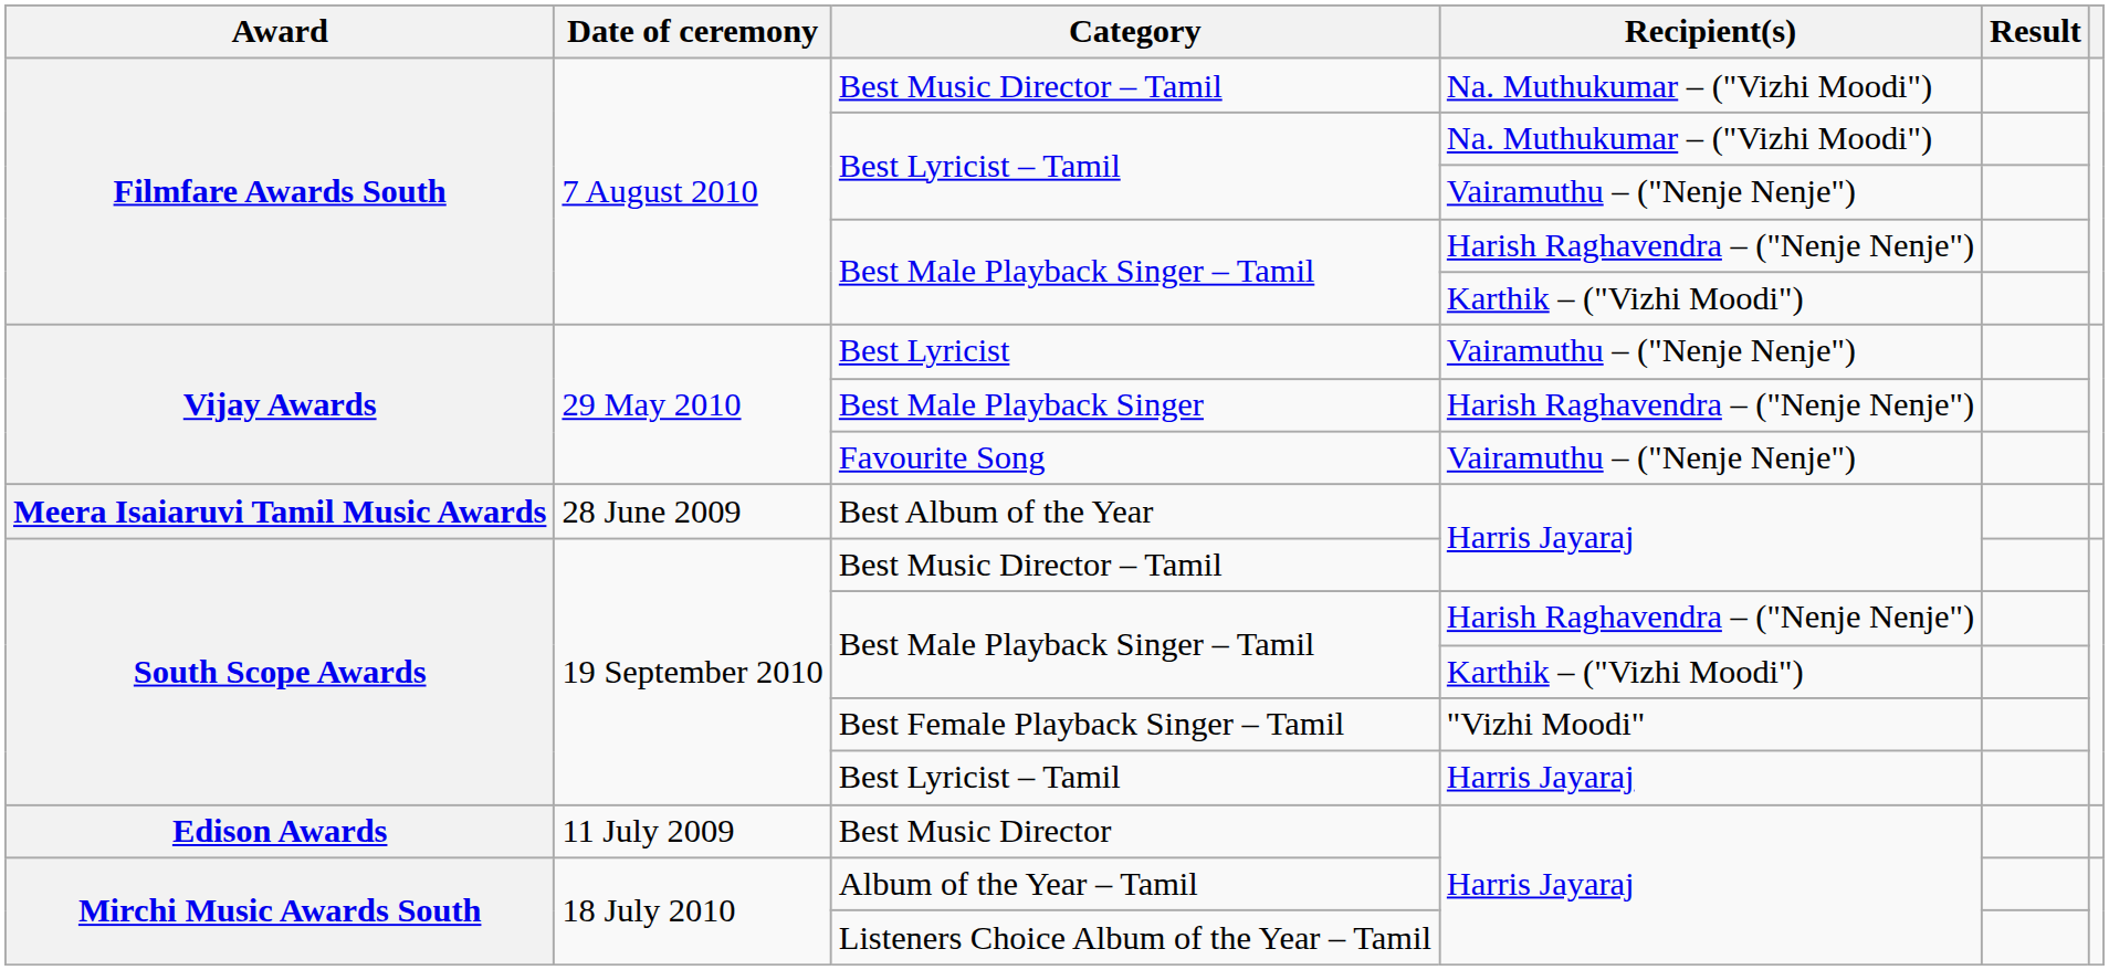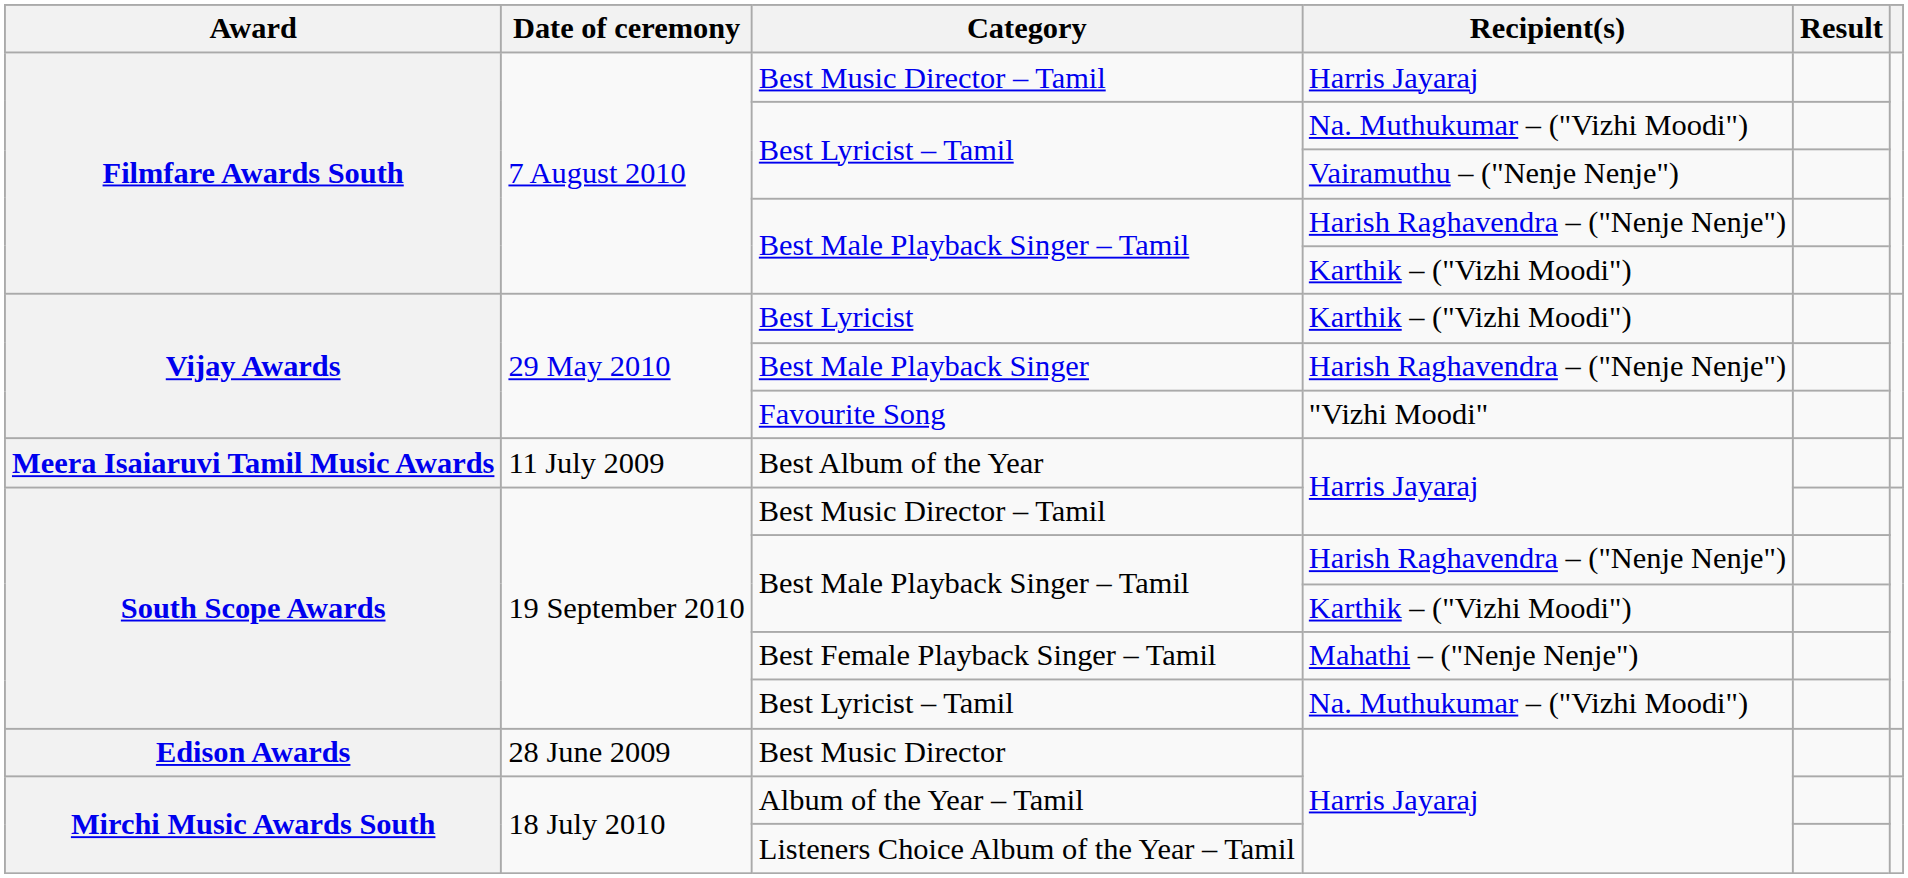 <table class="wikitable plainrowheaders sortable">
 <tr>
 <th scope="col">Award</th>
 <th scope="col">Date of ceremony</th>
 <th scope="col">Category</th>
 <th scope="col">Recipient(s)</th>
 <th scope="col">Result</th>
 <th scope="col" class="unsortable"></th>
 </tr>
 <tr>
 <th scope="row" rowspan="5"><a href='#'>Filmfare Awards South</a></th>
 <td rowspan="5"><a href='#'>7 August 2010</a></td>
 <td><a href='#'>Best Music Director – Tamil</a></td>
-<td><a href='#'>Na. Muthukumar</a> – ("Vizhi Moodi")</td>
+<td><a href='#'>Harris Jayaraj</a></td>
 <td></td>
 <td rowspan="5" style="text-align:center;"><br></td>
 </tr>
 <tr>
 <td rowspan="2"><a href='#'>Best Lyricist – Tamil</a></td>
 <td><a href='#'>Na. Muthukumar</a> – ("Vizhi Moodi")</td>
 <td></td>
 </tr>
 <tr>
 <td><a href='#'>Vairamuthu</a> – ("Nenje Nenje")</td>
 <td></td>
 </tr>
 <tr>
 <td rowspan="2"><a href='#'>Best Male Playback Singer – Tamil</a></td>
 <td><a href='#'>Harish Raghavendra</a> – ("Nenje Nenje")</td>
 <td></td>
 </tr>
 <tr>
 <td><a href='#'>Karthik</a> – ("Vizhi Moodi")</td>
 <td></td>
 </tr>
 <tr>
 <th scope="row" rowspan="3"><a href='#'>Vijay Awards</a></th>
 <td rowspan="3"><a href='#'>29 May 2010</a></td>
 <td><a href='#'>Best Lyricist</a></td>
-<td><a href='#'>Vairamuthu</a> – ("Nenje Nenje")</td>
+<td><a href='#'>Karthik</a> – ("Vizhi Moodi")</td>
 <td></td>
 <td rowspan="3" style="text-align:center;"></td>
 </tr>
 <tr>
 <td><a href='#'>Best Male Playback Singer</a></td>
 <td><a href='#'>Harish Raghavendra</a> – ("Nenje Nenje")</td>
 <td></td>
 </tr>
 <tr>
 <td><a href='#'>Favourite Song</a></td>
-<td><a href='#'>Vairamuthu</a> – ("Nenje Nenje")</td>
+<td>"Vizhi Moodi"</td>
 <td></td>
 </tr>
 <tr>
 <th scope="row"><a href='#'>Meera Isaiaruvi Tamil Music Awards</a></th>
-<td>28 June 2009</td>
+<td>11 July 2009</td>
 <td>Best Album of the Year</td>
 <td rowspan="2"><a href='#'>Harris Jayaraj</a></td>
 <td></td>
 <td style="text-align:center;"><br></td>
 </tr>
 <tr>
 <th scope="row" rowspan="5"><a href='#'>South Scope Awards</a></th>
 <td rowspan="5">19 September 2010</td>
 <td>Best Music Director – Tamil</td>
 <td></td>
 <td rowspan="5"  style="text-align:center;"><br></td>
 </tr>
 <tr>
 <td rowspan="2">Best Male Playback Singer – Tamil</td>
 <td><a href='#'>Harish Raghavendra</a> – ("Nenje Nenje")</td>
 <td></td>
 </tr>
 <tr>
 <td><a href='#'>Karthik</a> – ("Vizhi Moodi")</td>
 <td></td>
 </tr>
 <tr>
 <td>Best Female Playback Singer – Tamil</td>
-<td>"Vizhi Moodi"</td>
+<td><a href='#'>Mahathi</a> – ("Nenje Nenje")</td>
 <td></td>
 </tr>
 <tr>
 <td>Best Lyricist – Tamil</td>
-<td><a href='#'>Harris Jayaraj</a></td>
+<td><a href='#'>Na. Muthukumar</a> – ("Vizhi Moodi")</td>
 <td></td>
 </tr>
 <tr>
 <th scope="row"><a href='#'>Edison Awards</a></th>
-<td>11 July 2009</td>
+<td>28 June 2009</td>
 <td>Best Music Director</td>
 <td rowspan="3"><a href='#'>Harris Jayaraj</a></td>
 <td></td>
 <td style="text-align:center;"></td>
 </tr>
 <tr>
 <th scope="row" rowspan="2"><a href='#'>Mirchi Music Awards South</a></th>
 <td rowspan="2">18 July 2010</td>
 <td>Album of the Year – Tamil</td>
 <td></td>
 <td rowspan="2" style="text-align:center;"><br></td>
 </tr>
 <tr>
 <td>Listeners Choice Album of the Year – Tamil</td>
 <td></td>
 </tr>
 </table>
